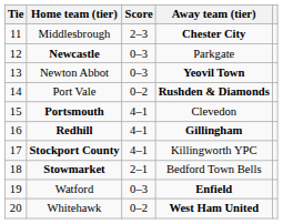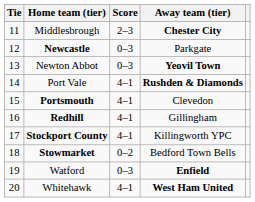 <table class="wikitable" style="text-align:center; font-size:85%">
 <tr>
 <th>Tie</th>
 <th>Home team (tier)</th>
 <th>Score</th>
 <th>Away team (tier)</th>
 <th></th>
 </tr>
 <tr>
 <td align="center">11</td>
 <td>Middlesbrough</td>
 <td align="center">2–3 </td>
 <td><strong>Chester City</strong></td>
 <td></td>
 </tr>
 <tr>
 <td align="center">12</td>
 <td><strong>Newcastle</strong></td>
 <td align="center">0–3</td>
 <td>Parkgate</td>
 <td></td>
 </tr>
 <tr>
 <td align="center">13</td>
 <td>Newton Abbot</td>
 <td align="center">0–3</td>
 <td><strong>Yeovil Town</strong></td>
 <td></td>
 </tr>
 <tr>
 <td align="center">14</td>
 <td>Port Vale</td>
-<td align="center">0–2</td>
+<td align="center">4–1 </td>
 <td><strong>Rushden & Diamonds</strong></td>
 <td></td>
 </tr>
 <tr>
 <td align="center">15</td>
 <td><strong>Portsmouth</strong></td>
 <td align="center">4–1</td>
 <td>Clevedon</td>
 <td></td>
 </tr>
 <tr>
 <td align="center">16</td>
 <td><strong>Redhill</strong></td>
 <td align="center">4–1</td>
-<td><strong>Gillingham</strong></td>
+<td>Gillingham</td>
 <td></td>
 </tr>
 <tr>
 <td align="center">17</td>
 <td><strong>Stockport County</strong></td>
 <td align="center">4–1 </td>
 <td>Killingworth YPC</td>
 <td></td>
 </tr>
 <tr>
 <td align="center">18</td>
 <td><strong>Stowmarket</strong></td>
-<td align="center">2–1</td>
+<td align="center">0–2</td>
 <td>Bedford Town Bells</td>
 <td></td>
 </tr>
 <tr>
 <td align="center">19</td>
 <td>Watford</td>
 <td align="center">0–3</td>
 <td><strong>Enfield</strong></td>
 <td></td>
 </tr>
 <tr>
 <td align="center">20</td>
 <td>Whitehawk</td>
-<td align="center">0–2</td>
+<td align="center">4–1 </td>
 <td><strong>West Ham United</strong></td>
 <td></td>
 </tr>
 </table>
